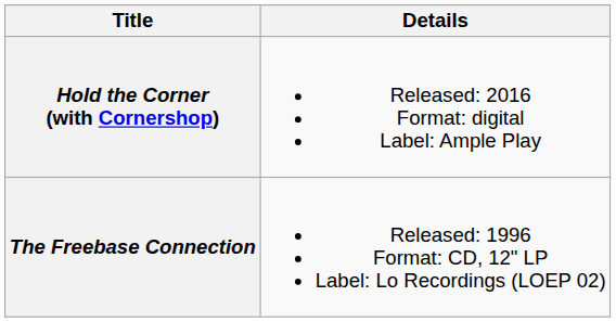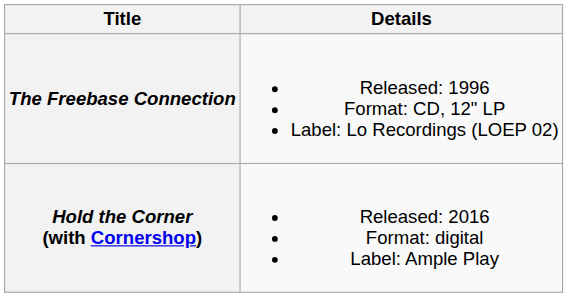 <table class="wikitable plainrowheaders" style="text-align:center;" border="1">
 <tr>
 <th>Title</th>
 <th>Details</th>
 </tr>
 <tr>
+<th scope="row"><em>The Freebase Connection</em></th>
+<td><br><ul><li>Released: 1996</li><li>Format: CD, 12" LP</li><li>Label: Lo Recordings (LOEP 02)</li></ul></td>
+</tr>
+<tr>
 <th scope="row"><em>Hold the Corner</em> <br> (with <a href='#'>Cornershop</a>)</th>
 <td><br><ul><li>Released: 2016</li><li>Format: digital</li><li>Label: Ample Play</li></ul></td>
 </tr>
-<tr>
-<th scope="row"><em>The Freebase Connection</em></th>
-<td><br><ul><li>Released: 1996</li><li>Format: CD, 12" LP</li><li>Label: Lo Recordings (LOEP 02)</li></ul></td>
-</tr>
 </table>
